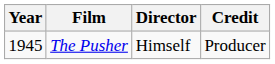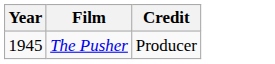 <table class="wikitable">
 <tr>
 <th>Year</th>
 <th>Film</th>
-<th>Director</th>
 <th>Credit</th>
 </tr>
 <tr>
 <td>1945</td>
 <td><em><a href='#'>The Pusher</a></em></td>
-<td>Himself</td>
 <td>Producer</td>
 </tr>
 </table>
